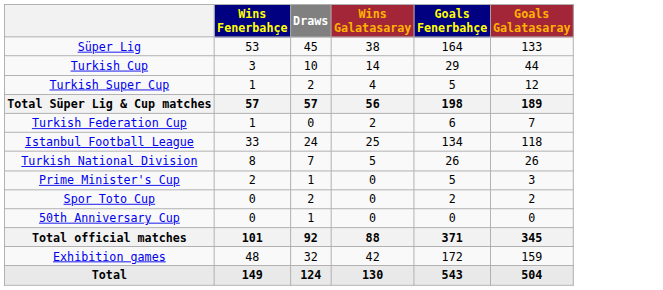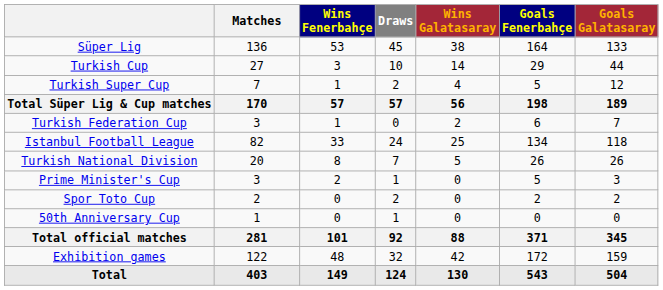 <table class="wikitable" style="text-align: center">
 <tr>
 <th></th>
+<th width="13%">Matches</th>
 <th style="background:navy; text-align:center; color:yellow;">Wins<br>Fenerbahçe</th>
 <th style="background:grey; text-align:center; color:white;">Draws</th>
 <th style="background:#A32638; text-align:center; color:#FFB300;">Wins<br><strong>Galatasaray</strong></th>
 <th style="background:navy; text-align:center; color:yellow;">Goals<br>Fenerbahçe</th>
 <th style="background:#A32638; text-align:center; color:#FFB300;">Goals<br>Galatasaray</th>
 </tr>
 <tr>
 <td><a href='#'>Süper Lig</a></td>
+<td>136</td>
 <td>53</td>
 <td>45</td>
 <td>38</td>
 <td>164</td>
 <td>133</td>
 </tr>
 <tr>
 <td><a href='#'>Turkish Cup</a></td>
+<td>27</td>
 <td>3</td>
 <td>10</td>
 <td>14</td>
 <td>29</td>
 <td>44</td>
 </tr>
 <tr>
 <td><a href='#'>Turkish Super Cup</a></td>
+<td>7</td>
 <td>1</td>
 <td>2</td>
 <td>4</td>
 <td>5</td>
 <td>12</td>
 </tr>
 <tr>
 <th><strong>Total Süper Lig & Cup matches</strong></th>
+<th>170</th>
 <th>57</th>
 <th>57</th>
 <th>56</th>
 <th>198</th>
 <th>189</th>
 </tr>
 <tr>
 <td><a href='#'>Turkish Federation Cup</a></td>
+<td>3</td>
 <td>1</td>
 <td>0</td>
 <td>2</td>
 <td>6</td>
 <td>7</td>
 </tr>
 <tr>
 <td><a href='#'>Istanbul Football League</a></td>
+<td>82</td>
 <td>33</td>
 <td>24</td>
 <td>25</td>
 <td>134</td>
 <td>118</td>
 </tr>
 <tr>
 <td><a href='#'>Turkish National Division</a></td>
+<td>20</td>
 <td>8</td>
 <td>7</td>
 <td>5</td>
 <td>26</td>
 <td>26</td>
 </tr>
 <tr>
 <td><a href='#'>Prime Minister's Cup</a></td>
+<td>3</td>
 <td>2</td>
 <td>1</td>
 <td>0</td>
 <td>5</td>
 <td>3</td>
 </tr>
 <tr>
 <td><a href='#'>Spor Toto Cup</a></td>
+<td>2</td>
 <td>0</td>
 <td>2</td>
 <td>0</td>
 <td>2</td>
 <td>2</td>
 </tr>
 <tr>
 <td><a href='#'>50th Anniversary Cup</a></td>
+<td>1</td>
 <td>0</td>
 <td>1</td>
 <td>0</td>
 <td>0</td>
 <td>0</td>
 </tr>
 <tr>
 <th><strong>Total official matches</strong></th>
+<th>281</th>
 <th>101</th>
 <th>92</th>
 <th>88</th>
 <th>371</th>
 <th>345</th>
 </tr>
 <tr>
 <td><a href='#'>Exhibition games</a></td>
+<td>122</td>
 <td>48</td>
 <td>32</td>
 <td>42</td>
 <td>172</td>
 <td>159</td>
 </tr>
 <tr bgcolor="E9E9E9">
 <td><strong>Total</strong></td>
+<td><strong>403</strong></td>
 <td><strong>149</strong></td>
 <td><strong>124</strong></td>
 <td><strong>130</strong></td>
 <td><strong>543</strong></td>
 <td><strong>504</strong></td>
 </tr>
 </table>
